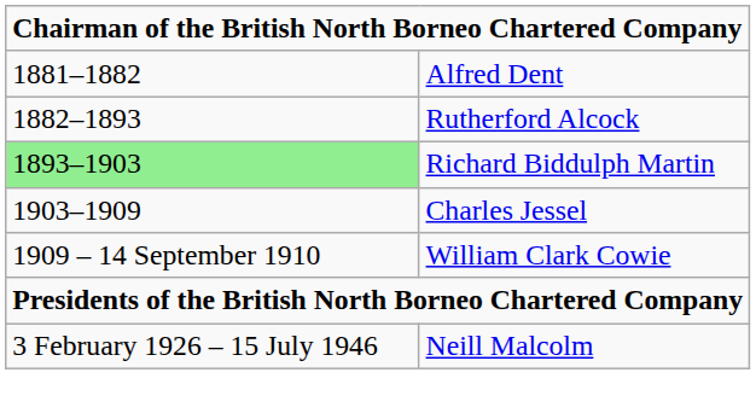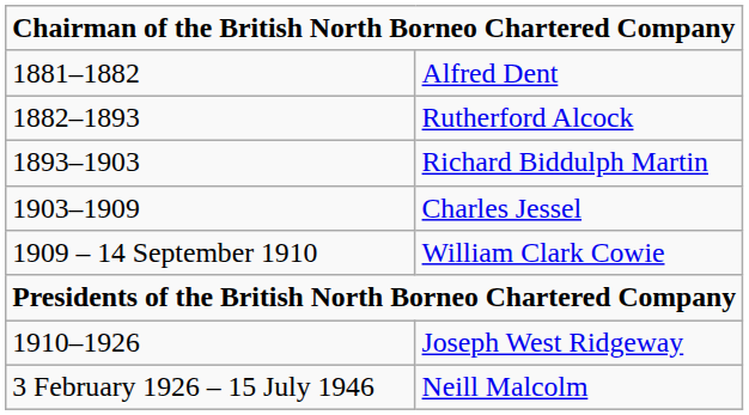 <table class="wikitable" style="text-align:left">
 <tr>
 <td colspan="2"><strong>Chairman of the British North Borneo Chartered Company</strong></td>
 </tr>
 <tr>
 <td>1881–1882</td>
 <td><a href='#'>Alfred Dent</a></td>
 </tr>
 <tr>
 <td>1882–1893</td>
 <td><a href='#'>Rutherford Alcock</a></td>
 </tr>
 <tr>
-<td style="background: lightgreen;">1893–1903</td>
+<td>1893–1903</td>
 <td><a href='#'>Richard Biddulph Martin</a></td>
 </tr>
 <tr>
 <td>1903–1909</td>
 <td><a href='#'>Charles Jessel</a></td>
 </tr>
 <tr>
 <td>1909 – 14 September 1910</td>
 <td><a href='#'>William Clark Cowie</a></td>
 </tr>
 <tr>
 <td colspan="2"><strong>Presidents of the British North Borneo Chartered Company</strong></td>
 </tr>
 <tr>
+<td>1910–1926</td>
+<td><a href='#'>Joseph West Ridgeway</a></td>
+</tr>
+<tr>
 <td>3 February 1926 – 15 July 1946</td>
 <td><a href='#'>Neill Malcolm</a></td>
 </tr>
 </table>
